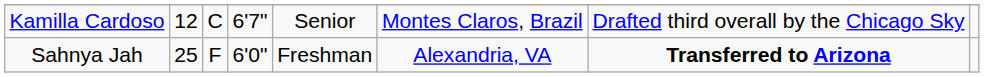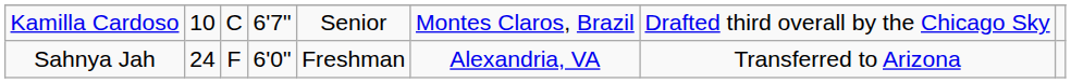 <table class="wikitable sortable" style="text-align: center">
 <tr align=center>
 </tr>
 <tr>
 <td><a href='#'>Kamilla Cardoso</a></td>
-<td>12</td>
+<td>10</td>
 <td>C</td>
 <td>6'7"</td>
 <td>Senior</td>
 <td><a href='#'>Montes Claros</a>, <a href='#'>Brazil</a></td>
 <td><a href='#'>Drafted</a> third overall by the <a href='#'>Chicago Sky</a></td>
 <td></td>
 </tr>
 <tr>
 <td>Sahnya Jah</td>
-<td>25</td>
+<td>24</td>
 <td>F</td>
 <td>6'0"</td>
 <td>Freshman</td>
 <td><a href='#'>Alexandria, VA</a></td>
-<td><strong>Transferred to <a href='#'>Arizona</a></strong></td>
+<td>Transferred to <a href='#'>Arizona</a></td>
 <td></td>
 </tr>
 </table>
